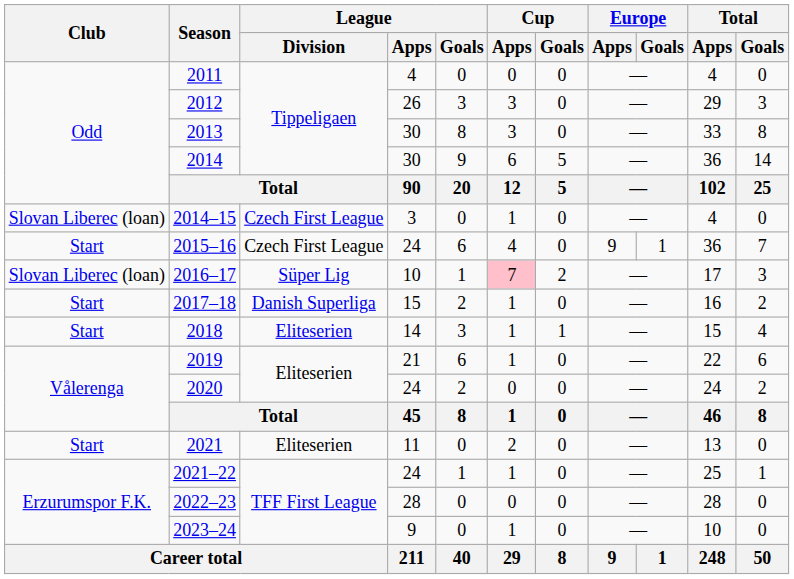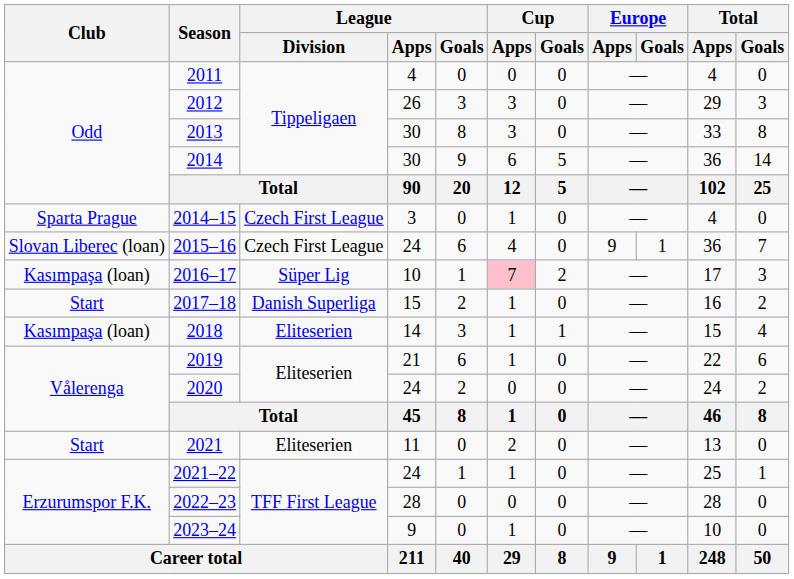 <table class="wikitable" style="text-align:center">
 <tr>
 <th rowspan="2">Club</th>
 <th rowspan="2">Season</th>
 <th colspan="3">League</th>
 <th colspan="2">Cup</th>
 <th colspan="2"><a href='#'>Europe</a></th>
 <th colspan="2">Total</th>
 </tr>
 <tr>
 <th>Division</th>
 <th>Apps</th>
 <th>Goals</th>
 <th>Apps</th>
 <th>Goals</th>
 <th>Apps</th>
 <th>Goals</th>
 <th>Apps</th>
 <th>Goals</th>
 </tr>
 <tr>
 <td rowspan="5"><a href='#'>Odd</a></td>
 <td><a href='#'>2011</a></td>
 <td rowspan="4"><a href='#'>Tippeligaen</a></td>
 <td>4</td>
 <td>0</td>
 <td>0</td>
 <td>0</td>
 <td colspan="2">—</td>
 <td>4</td>
 <td>0</td>
 </tr>
 <tr>
 <td><a href='#'>2012</a></td>
 <td>26</td>
 <td>3</td>
 <td>3</td>
 <td>0</td>
 <td colspan="2">—</td>
 <td>29</td>
 <td>3</td>
 </tr>
 <tr>
 <td><a href='#'>2013</a></td>
 <td>30</td>
 <td>8</td>
 <td>3</td>
 <td>0</td>
 <td colspan="2">—</td>
 <td>33</td>
 <td>8</td>
 </tr>
 <tr>
 <td><a href='#'>2014</a></td>
 <td>30</td>
 <td>9</td>
 <td>6</td>
 <td>5</td>
 <td colspan="2">—</td>
 <td>36</td>
 <td>14</td>
 </tr>
 <tr>
 <th colspan="2">Total</th>
 <th>90</th>
 <th>20</th>
 <th>12</th>
 <th>5</th>
 <th colspan="2">—</th>
 <th>102</th>
 <th>25</th>
 </tr>
 <tr>
-<td><a href='#'>Slovan Liberec</a> (loan)</td>
+<td><a href='#'>Sparta Prague</a></td>
 <td><a href='#'>2014–15</a></td>
 <td><a href='#'>Czech First League</a></td>
 <td>3</td>
 <td>0</td>
 <td>1</td>
 <td>0</td>
 <td colspan="2">—</td>
 <td>4</td>
 <td>0</td>
 </tr>
 <tr>
-<td><a href='#'>Start</a></td>
+<td><a href='#'>Slovan Liberec</a> (loan)</td>
 <td><a href='#'>2015–16</a></td>
 <td>Czech First League</td>
 <td>24</td>
 <td>6</td>
 <td>4</td>
 <td>0</td>
 <td>9</td>
 <td>1</td>
 <td>36</td>
 <td>7</td>
 </tr>
 <tr>
-<td><a href='#'>Slovan Liberec</a> (loan)</td>
+<td><a href='#'>Kasımpaşa</a> (loan)</td>
 <td><a href='#'>2016–17</a></td>
 <td><a href='#'>Süper Lig</a></td>
 <td>10</td>
 <td>1</td>
 <td style="background: pink;">7</td>
 <td>2</td>
 <td colspan="2">—</td>
 <td>17</td>
 <td>3</td>
 </tr>
 <tr>
 <td><a href='#'>Start</a></td>
 <td><a href='#'>2017–18</a></td>
 <td><a href='#'>Danish Superliga</a></td>
 <td>15</td>
 <td>2</td>
 <td>1</td>
 <td>0</td>
 <td colspan="2">—</td>
 <td>16</td>
 <td>2</td>
 </tr>
 <tr>
-<td><a href='#'>Start</a></td>
+<td><a href='#'>Kasımpaşa</a> (loan)</td>
 <td><a href='#'>2018</a></td>
 <td><a href='#'>Eliteserien</a></td>
 <td>14</td>
 <td>3</td>
 <td>1</td>
 <td>1</td>
 <td colspan="2">—</td>
 <td>15</td>
 <td>4</td>
 </tr>
 <tr>
 <td rowspan="3"><a href='#'>Vålerenga</a></td>
 <td><a href='#'>2019</a></td>
 <td rowspan="2">Eliteserien</td>
 <td>21</td>
 <td>6</td>
 <td>1</td>
 <td>0</td>
 <td colspan="2">—</td>
 <td>22</td>
 <td>6</td>
 </tr>
 <tr>
 <td><a href='#'>2020</a></td>
 <td>24</td>
 <td>2</td>
 <td>0</td>
 <td>0</td>
 <td colspan="2">—</td>
 <td>24</td>
 <td>2</td>
 </tr>
 <tr>
 <th colspan="2">Total</th>
 <th>45</th>
 <th>8</th>
 <th>1</th>
 <th>0</th>
 <th colspan="2">—</th>
 <th>46</th>
 <th>8</th>
 </tr>
 <tr>
 <td><a href='#'>Start</a></td>
 <td><a href='#'>2021</a></td>
 <td>Eliteserien</td>
 <td>11</td>
 <td>0</td>
 <td>2</td>
 <td>0</td>
 <td colspan="2">—</td>
 <td>13</td>
 <td>0</td>
 </tr>
 <tr>
 <td rowspan="3"><a href='#'>Erzurumspor F.K.</a></td>
 <td><a href='#'>2021–22</a></td>
 <td rowspan="3"><a href='#'>TFF First League</a></td>
 <td>24</td>
 <td>1</td>
 <td>1</td>
 <td>0</td>
 <td colspan="2">—</td>
 <td>25</td>
 <td>1</td>
 </tr>
 <tr>
 <td><a href='#'>2022–23</a></td>
 <td>28</td>
 <td>0</td>
 <td>0</td>
 <td>0</td>
 <td colspan="2">—</td>
 <td>28</td>
 <td>0</td>
 </tr>
 <tr>
 <td><a href='#'>2023–24</a></td>
 <td>9</td>
 <td>0</td>
 <td>1</td>
 <td>0</td>
 <td colspan="2">—</td>
 <td>10</td>
 <td>0</td>
 </tr>
 <tr>
 <th colspan="3">Career total</th>
 <th>211</th>
 <th>40</th>
 <th>29</th>
 <th>8</th>
 <th>9</th>
 <th>1</th>
 <th>248</th>
 <th>50</th>
 </tr>
 </table>
